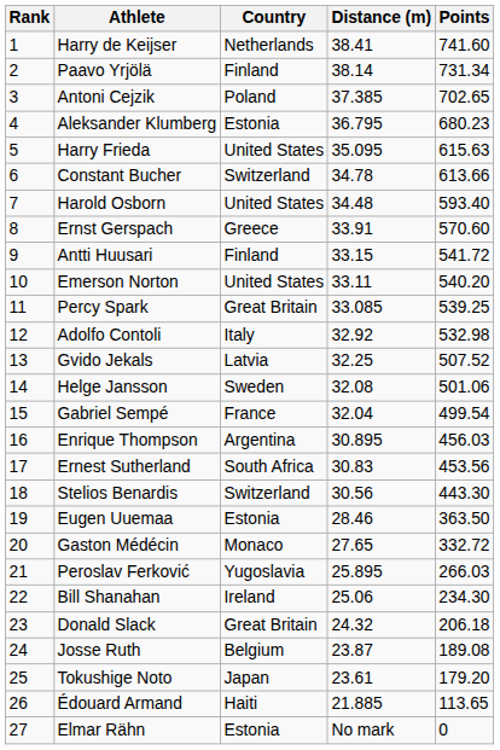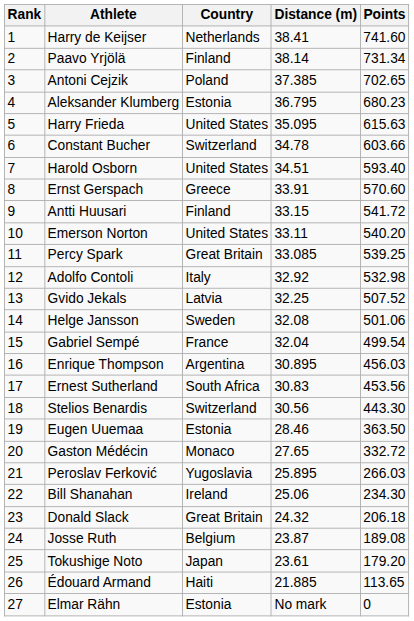 <table class="wikitable">
 <tr>
 <th>Rank</th>
 <th>Athlete</th>
 <th>Country</th>
 <th>Distance (m)</th>
 <th>Points</th>
 </tr>
 <tr>
 <td>1</td>
 <td>Harry de Keijser</td>
 <td>Netherlands</td>
 <td>38.41</td>
 <td>741.60</td>
 </tr>
 <tr>
 <td>2</td>
 <td>Paavo Yrjölä</td>
 <td>Finland</td>
 <td>38.14</td>
 <td>731.34</td>
 </tr>
 <tr>
 <td>3</td>
 <td>Antoni Cejzik</td>
 <td>Poland</td>
 <td>37.385</td>
 <td>702.65</td>
 </tr>
 <tr>
 <td>4</td>
 <td>Aleksander Klumberg</td>
 <td>Estonia</td>
 <td>36.795</td>
 <td>680.23</td>
 </tr>
 <tr>
 <td>5</td>
 <td>Harry Frieda</td>
 <td>United States</td>
 <td>35.095</td>
 <td>615.63</td>
 </tr>
 <tr>
 <td>6</td>
 <td>Constant Bucher</td>
 <td>Switzerland</td>
 <td>34.78</td>
-<td>613.66</td>
+<td>603.66</td>
 </tr>
 <tr>
 <td>7</td>
 <td>Harold Osborn</td>
 <td>United States</td>
-<td>34.48</td>
+<td>34.51</td>
 <td>593.40</td>
 </tr>
 <tr>
 <td>8</td>
 <td>Ernst Gerspach</td>
 <td>Greece</td>
 <td>33.91</td>
 <td>570.60</td>
 </tr>
 <tr>
 <td>9</td>
 <td>Antti Huusari</td>
 <td>Finland</td>
 <td>33.15</td>
 <td>541.72</td>
 </tr>
 <tr>
 <td>10</td>
 <td>Emerson Norton</td>
 <td>United States</td>
 <td>33.11</td>
 <td>540.20</td>
 </tr>
 <tr>
 <td>11</td>
 <td>Percy Spark</td>
 <td>Great Britain</td>
 <td>33.085</td>
 <td>539.25</td>
 </tr>
 <tr>
 <td>12</td>
 <td>Adolfo Contoli</td>
 <td>Italy</td>
 <td>32.92</td>
 <td>532.98</td>
 </tr>
 <tr>
 <td>13</td>
 <td>Gvido Jekals</td>
 <td>Latvia</td>
 <td>32.25</td>
 <td>507.52</td>
 </tr>
 <tr>
 <td>14</td>
 <td>Helge Jansson</td>
 <td>Sweden</td>
 <td>32.08</td>
 <td>501.06</td>
 </tr>
 <tr>
 <td>15</td>
 <td>Gabriel Sempé</td>
 <td>France</td>
 <td>32.04</td>
 <td>499.54</td>
 </tr>
 <tr>
 <td>16</td>
 <td>Enrique Thompson</td>
 <td>Argentina</td>
 <td>30.895</td>
 <td>456.03</td>
 </tr>
 <tr>
 <td>17</td>
 <td>Ernest Sutherland</td>
 <td>South Africa</td>
 <td>30.83</td>
 <td>453.56</td>
 </tr>
 <tr>
 <td>18</td>
 <td>Stelios Benardis</td>
 <td>Switzerland</td>
 <td>30.56</td>
 <td>443.30</td>
 </tr>
 <tr>
 <td>19</td>
 <td>Eugen Uuemaa</td>
 <td>Estonia</td>
 <td>28.46</td>
 <td>363.50</td>
 </tr>
 <tr>
 <td>20</td>
 <td>Gaston Médécin</td>
 <td>Monaco</td>
 <td>27.65</td>
 <td>332.72</td>
 </tr>
 <tr>
 <td>21</td>
 <td>Peroslav Ferković</td>
 <td>Yugoslavia</td>
 <td>25.895</td>
 <td>266.03</td>
 </tr>
 <tr>
 <td>22</td>
 <td>Bill Shanahan</td>
 <td>Ireland</td>
 <td>25.06</td>
 <td>234.30</td>
 </tr>
 <tr>
 <td>23</td>
 <td>Donald Slack</td>
 <td>Great Britain</td>
 <td>24.32</td>
 <td>206.18</td>
 </tr>
 <tr>
 <td>24</td>
 <td>Josse Ruth</td>
 <td>Belgium</td>
 <td>23.87</td>
 <td>189.08</td>
 </tr>
 <tr>
 <td>25</td>
 <td>Tokushige Noto</td>
 <td>Japan</td>
 <td>23.61</td>
 <td>179.20</td>
 </tr>
 <tr>
 <td>26</td>
 <td>Édouard Armand</td>
 <td>Haiti</td>
 <td>21.885</td>
 <td>113.65</td>
 </tr>
 <tr>
 <td>27</td>
 <td>Elmar Rähn</td>
 <td>Estonia</td>
 <td>No mark</td>
 <td>0</td>
 </tr>
 </table>
